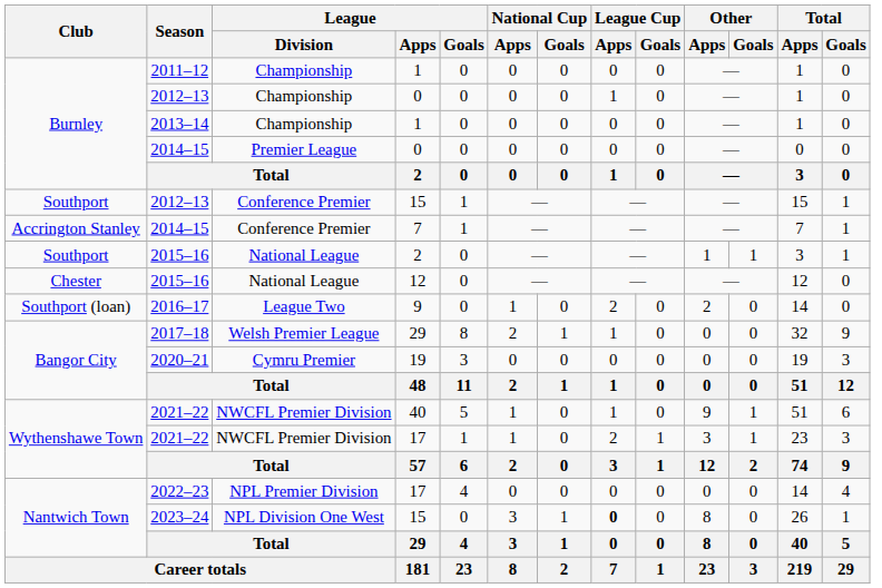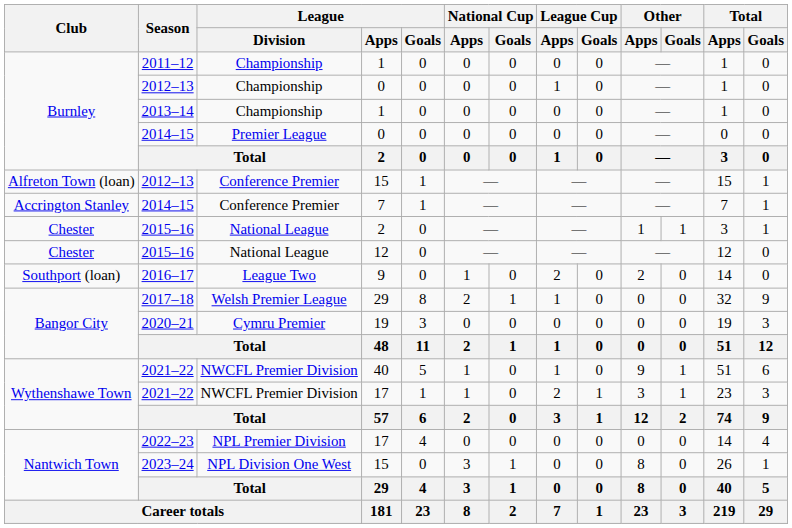 <table class="wikitable" style="text-align: center;">
 <tr>
 <th rowspan=2>Club</th>
 <th rowspan=2>Season</th>
 <th colspan=3>League</th>
 <th colspan=2>National Cup</th>
 <th colspan=2>League Cup</th>
 <th colspan=2>Other</th>
 <th colspan=2>Total</th>
 </tr>
 <tr>
 <th>Division</th>
 <th>Apps</th>
 <th>Goals</th>
 <th>Apps</th>
 <th>Goals</th>
 <th>Apps</th>
 <th>Goals</th>
 <th>Apps</th>
 <th>Goals</th>
 <th>Apps</th>
 <th>Goals</th>
 </tr>
 <tr>
 <td rowspan=5 valign="center"><a href='#'>Burnley</a></td>
 <td><a href='#'>2011–12</a></td>
 <td><a href='#'>Championship</a></td>
 <td>1</td>
 <td>0</td>
 <td>0</td>
 <td>0</td>
 <td>0</td>
 <td>0</td>
 <td colspan=2>—</td>
 <td>1</td>
 <td>0</td>
 </tr>
 <tr>
 <td><a href='#'>2012–13</a></td>
 <td>Championship</td>
 <td>0</td>
 <td>0</td>
 <td>0</td>
 <td>0</td>
 <td>1</td>
 <td>0</td>
 <td colspan=2>—</td>
 <td>1</td>
 <td>0</td>
 </tr>
 <tr>
 <td><a href='#'>2013–14</a></td>
 <td>Championship</td>
 <td>1</td>
 <td>0</td>
 <td>0</td>
 <td>0</td>
 <td>0</td>
 <td>0</td>
 <td colspan=2>—</td>
 <td>1</td>
 <td>0</td>
 </tr>
 <tr>
 <td><a href='#'>2014–15</a></td>
 <td><a href='#'>Premier League</a></td>
 <td>0</td>
 <td>0</td>
 <td>0</td>
 <td>0</td>
 <td>0</td>
 <td>0</td>
 <td colspan=2>—</td>
 <td>0</td>
 <td>0</td>
 </tr>
 <tr>
 <th colspan=2>Total</th>
 <th>2</th>
 <th>0</th>
 <th>0</th>
 <th>0</th>
 <th>1</th>
 <th>0</th>
 <th colspan=2>—</th>
 <th>3</th>
 <th>0</th>
 </tr>
 <tr>
-<td><a href='#'>Southport</a></td>
+<td><a href='#'>Alfreton Town</a> (loan)</td>
 <td><a href='#'>2012–13</a></td>
 <td><a href='#'>Conference Premier</a></td>
 <td>15</td>
 <td>1</td>
 <td colspan=2>—</td>
 <td colspan=2>—</td>
 <td colspan=2>—</td>
 <td>15</td>
 <td>1</td>
 </tr>
 <tr>
 <td><a href='#'>Accrington Stanley</a></td>
 <td><a href='#'>2014–15</a></td>
 <td>Conference Premier</td>
 <td>7</td>
 <td>1</td>
 <td colspan=2>—</td>
 <td colspan=2>—</td>
 <td colspan=2>—</td>
 <td>7</td>
 <td>1</td>
 </tr>
 <tr>
-<td><a href='#'>Southport</a></td>
+<td><a href='#'>Chester</a></td>
 <td><a href='#'>2015–16</a></td>
 <td><a href='#'>National League</a></td>
 <td>2</td>
 <td>0</td>
 <td colspan=2>—</td>
 <td colspan=2>—</td>
 <td>1</td>
 <td>1</td>
 <td>3</td>
 <td>1</td>
 </tr>
 <tr>
 <td><a href='#'>Chester</a></td>
 <td><a href='#'>2015–16</a></td>
 <td>National League</td>
 <td>12</td>
 <td>0</td>
 <td colspan=2>—</td>
 <td colspan=2>—</td>
 <td colspan=2>—</td>
 <td>12</td>
 <td>0</td>
 </tr>
 <tr>
 <td><a href='#'>Southport</a> (loan)</td>
 <td><a href='#'>2016–17</a></td>
 <td><a href='#'>League Two</a></td>
 <td>9</td>
 <td>0</td>
 <td>1</td>
 <td>0</td>
 <td>2</td>
 <td>0</td>
 <td>2</td>
 <td>0</td>
 <td>14</td>
 <td>0</td>
 </tr>
 <tr>
 <td rowspan=3 valign="center"><a href='#'>Bangor City</a></td>
 <td><a href='#'>2017–18</a></td>
 <td><a href='#'>Welsh Premier League</a></td>
 <td>29</td>
 <td>8</td>
 <td>2</td>
 <td>1</td>
 <td>1</td>
 <td>0</td>
 <td>0</td>
 <td>0</td>
 <td>32</td>
 <td>9</td>
 </tr>
 <tr>
 <td><a href='#'>2020–21</a></td>
 <td><a href='#'>Cymru Premier</a></td>
 <td>19</td>
 <td>3</td>
 <td>0</td>
 <td>0</td>
 <td>0</td>
 <td>0</td>
 <td>0</td>
 <td>0</td>
 <td>19</td>
 <td>3</td>
 </tr>
 <tr>
 <th colspan=2>Total</th>
 <th>48</th>
 <th>11</th>
 <th>2</th>
 <th>1</th>
 <th>1</th>
 <th>0</th>
 <th>0</th>
 <th>0</th>
 <th>51</th>
 <th>12</th>
 </tr>
 <tr>
 <td rowspan=3 valign="center"><a href='#'>Wythenshawe Town</a></td>
 <td><a href='#'>2021–22</a></td>
 <td><a href='#'>NWCFL Premier Division</a></td>
 <td>40</td>
 <td>5</td>
 <td>1</td>
 <td>0</td>
 <td>1</td>
 <td>0</td>
 <td>9</td>
 <td>1</td>
 <td>51</td>
 <td>6</td>
 </tr>
 <tr>
 <td><a href='#'>2021–22</a></td>
 <td>NWCFL Premier Division</td>
 <td>17</td>
 <td>1</td>
 <td>1</td>
 <td>0</td>
 <td>2</td>
 <td>1</td>
 <td>3</td>
 <td>1</td>
 <td>23</td>
 <td>3</td>
 </tr>
 <tr>
 <th colspan=2>Total</th>
 <th>57</th>
 <th>6</th>
 <th>2</th>
 <th>0</th>
 <th>3</th>
 <th>1</th>
 <th>12</th>
 <th>2</th>
 <th>74</th>
 <th>9</th>
 </tr>
 <tr>
 <td rowspan=3 valign="center"><a href='#'>Nantwich Town</a></td>
 <td><a href='#'>2022–23</a></td>
 <td><a href='#'>NPL Premier Division</a></td>
 <td>17</td>
 <td>4</td>
 <td>0</td>
 <td>0</td>
 <td>0</td>
 <td>0</td>
 <td>0</td>
 <td>0</td>
 <td>14</td>
 <td>4</td>
 </tr>
 <tr>
 <td><a href='#'>2023–24</a></td>
 <td><a href='#'>NPL Division One West</a></td>
 <td>15</td>
 <td>0</td>
 <td>3</td>
 <td>1</td>
-<td><strong>0</strong></td>
+<td>0</td>
 <td>0</td>
 <td>8</td>
 <td>0</td>
 <td>26</td>
 <td>1</td>
 </tr>
 <tr>
 <th colspan=2>Total</th>
 <th>29</th>
 <th>4</th>
 <th>3</th>
 <th>1</th>
 <th>0</th>
 <th>0</th>
 <th>8</th>
 <th>0</th>
 <th>40</th>
 <th>5</th>
 </tr>
 <tr>
 <th colspan=3>Career totals</th>
 <th>181</th>
 <th>23</th>
 <th>8</th>
 <th>2</th>
 <th>7</th>
 <th>1</th>
 <th>23</th>
 <th>3</th>
 <th>219</th>
 <th>29</th>
 </tr>
 </table>
